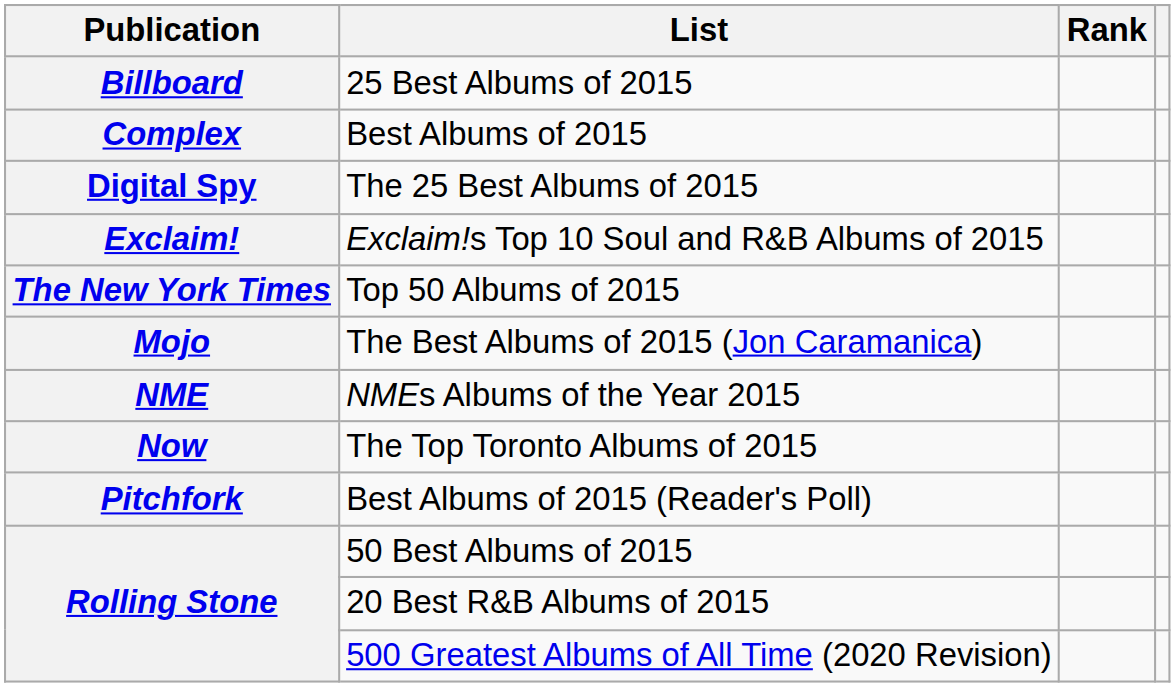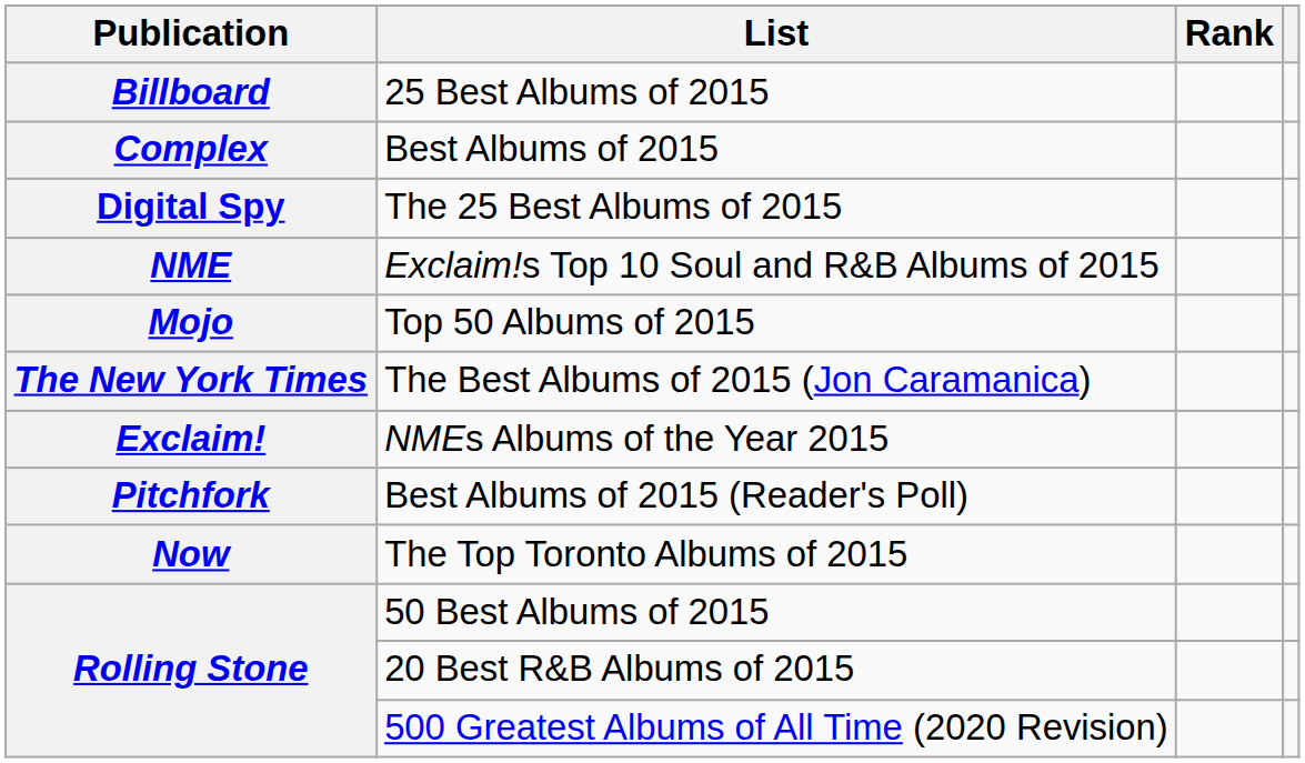 <table class="wikitable sortable plainrowheaders" style="border:none; margin:0;">
 <tr>
 <th scope="col">Publication</th>
 <th scope="col" class="unsortable">List</th>
 <th scope="col" data-sort-type="number">Rank</th>
 <th scope="col" class="unsortable"></th>
 </tr>
 <tr>
 <th scope="row"><em><a href='#'>Billboard</a></em></th>
 <td>25 Best Albums of 2015</td>
 <td></td>
 <td></td>
 </tr>
 <tr>
 <th scope="row"><em><a href='#'>Complex</a></em></th>
 <td>Best Albums of 2015</td>
 <td></td>
 <td></td>
 </tr>
 <tr>
 <th scope="row"><a href='#'>Digital Spy</a></th>
 <td>The 25 Best Albums of 2015</td>
 <td></td>
 <td></td>
 </tr>
 <tr>
-<th scope="row"><em><a href='#'>Exclaim!</a></em></th>
+<th scope="row"><em><a href='#'>NME</a></em></th>
 <td><em>Exclaim!</em>s Top 10 Soul and R&B Albums of 2015</td>
 <td></td>
 <td></td>
 </tr>
 <tr>
-<th scope="row"><em><a href='#'>The New York Times</a></em></th>
+<th scope="row"><em><a href='#'>Mojo</a></em></th>
 <td>Top 50 Albums of 2015</td>
 <td></td>
 <td></td>
 </tr>
 <tr>
-<th scope="row"><em><a href='#'>Mojo</a></em></th>
+<th scope="row"><em><a href='#'>The New York Times</a></em></th>
 <td>The Best Albums of 2015 (<a href='#'>Jon Caramanica</a>)</td>
 <td></td>
 <td></td>
 </tr>
 <tr>
-<th scope="row"><em><a href='#'>NME</a></em></th>
+<th scope="row"><em><a href='#'>Exclaim!</a></em></th>
 <td><em>NME</em>s Albums of the Year 2015</td>
+<td></td>
+<td></td>
+</tr>
+<tr>
+<th scope="row"><em><a href='#'>Pitchfork</a></em></th>
+<td>Best Albums of 2015 (Reader's Poll)</td>
 <td></td>
 <td></td>
 </tr>
 <tr>
 <th scope="row"><em><a href='#'>Now</a></em></th>
 <td>The Top Toronto Albums of 2015</td>
-<td></td>
-<td></td>
-</tr>
-<tr>
-<th scope="row"><em><a href='#'>Pitchfork</a></em></th>
-<td>Best Albums of 2015 (Reader's Poll)</td>
 <td></td>
 <td></td>
 </tr>
 <tr>
 <th scope="row" rowspan="3"><em><a href='#'>Rolling Stone</a></em></th>
 <td>50 Best Albums of 2015</td>
 <td></td>
 <td></td>
 </tr>
 <tr>
 <td>20 Best R&B Albums of 2015</td>
 <td></td>
 <td></td>
 </tr>
 <tr>
 <td><a href='#'>500 Greatest Albums of All Time</a> (2020 Revision)</td>
 <td></td>
 <td></td>
 </tr>
 </table>
